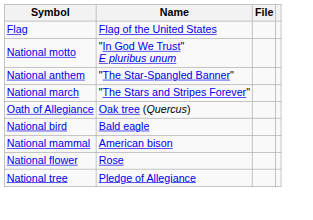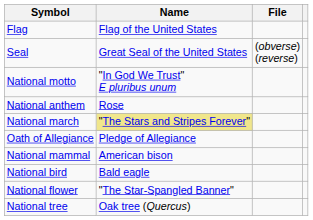 <table class="wikitable">
 <tr>
 <th>Symbol</th>
 <th>Name</th>
 <th>File</th>
 <th></th>
 </tr>
 <tr>
 <td><a href='#'>Flag</a></td>
 <td><a href='#'>Flag of the United States</a></td>
 <td></td>
 <td></td>
 </tr>
 <tr>
+<td><a href='#'>Seal</a></td>
+<td><a href='#'>Great Seal of the United States</a></td>
+<td> (<em>obverse</em>)<br> (<em>reverse</em>)</td>
+<td></td>
+</tr>
+<tr>
 <td><a href='#'>National motto</a><br></td>
 <td>"<a href='#'>In God We Trust</a>"<br><em><a href='#'>E pluribus unum</a></em></td>
 <td></td>
 <td></td>
 </tr>
 <tr>
 <td><a href='#'>National anthem</a></td>
-<td>"<a href='#'>The Star-Spangled Banner</a>"</td>
+<td><a href='#'>Rose</a></td>
 <td></td>
 <td></td>
 </tr>
 <tr>
 <td><a href='#'>National march</a></td>
-<td>"<a href='#'>The Stars and Stripes Forever</a>"</td>
+<td style="background: khaki;">"<a href='#'>The Stars and Stripes Forever</a>"</td>
 <td></td>
 <td></td>
 </tr>
 <tr>
 <td><a href='#'>Oath of Allegiance</a></td>
-<td><a href='#'>Oak tree</a> (<em>Quercus</em>)</td>
+<td><a href='#'>Pledge of Allegiance</a></td>
+<td></td>
+<td></td>
+</tr>
+<tr>
+<td><a href='#'>National mammal</a></td>
+<td><a href='#'>American bison</a></td>
 <td></td>
 <td></td>
 </tr>
 <tr>
 <td><a href='#'>National bird</a></td>
 <td><a href='#'>Bald eagle</a></td>
 <td></td>
 <td></td>
 </tr>
 <tr>
-<td><a href='#'>National mammal</a></td>
-<td><a href='#'>American bison</a></td>
-<td></td>
-<td></td>
-</tr>
-<tr>
 <td><a href='#'>National flower</a></td>
-<td><a href='#'>Rose</a></td>
+<td>"<a href='#'>The Star-Spangled Banner</a>"</td>
 <td></td>
 <td></td>
 </tr>
 <tr>
 <td><a href='#'>National tree</a></td>
-<td><a href='#'>Pledge of Allegiance</a></td>
+<td><a href='#'>Oak tree</a> (<em>Quercus</em>)</td>
 <td></td>
 <td></td>
 </tr>
 </table>
